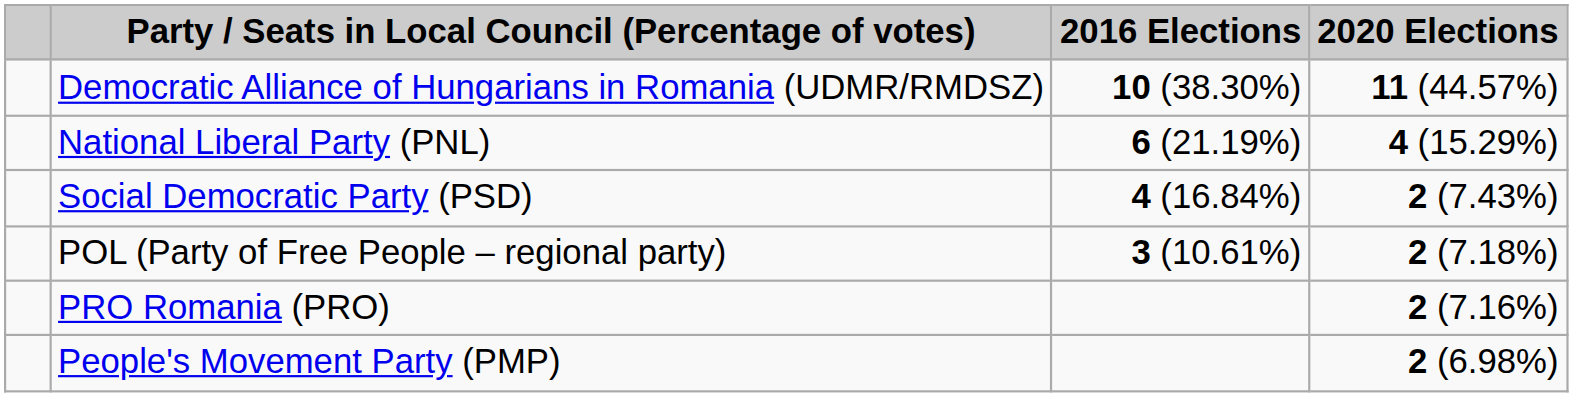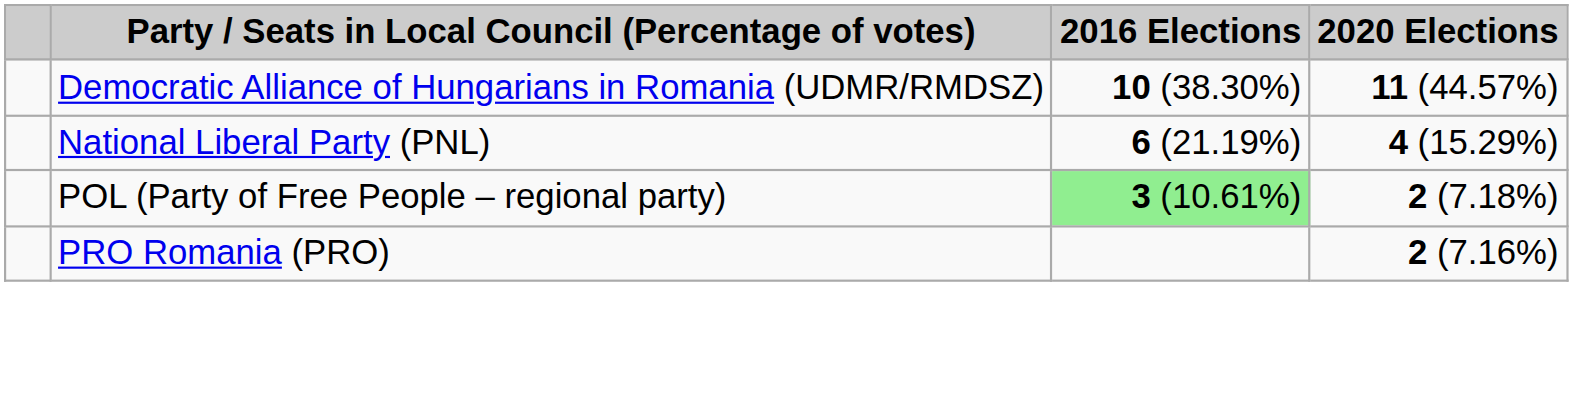 <table class="wikitable">
 <tr>
 <th style="background:#ccc">   </th>
 <th style="background:#ccc">Party / Seats in Local Council (Percentage of votes)</th>
 <th style="background:#ccc">2016 Elections</th>
 <th style="background:#ccc">2020 Elections</th>
 </tr>
 <tr>
 <td>  </td>
 <td><a href='#'>Democratic Alliance of Hungarians in Romania</a> (UDMR/RMDSZ)</td>
 <td style="text-align: right"><strong>10</strong> (38.30%)</td>
 <td style="text-align: right"><strong>11</strong> (44.57%)</td>
 </tr>
 <tr>
 <td></td>
 <td><a href='#'>National Liberal Party</a> (PNL)</td>
 <td style="text-align: right"><strong>6</strong> (21.19%)</td>
 <td style="text-align: right"><strong>4</strong> (15.29%)</td>
 </tr>
 <tr>
 <td></td>
-<td><a href='#'>Social Democratic Party</a> (PSD)</td>
-<td style="text-align: right"><strong>4</strong> (16.84%)</td>
-<td style="text-align: right"><strong>2</strong> (7.43%)</td>
-</tr>
-<tr>
-<td></td>
 <td>POL (Party of Free People – regional party)</td>
-<td style="text-align: right"><strong>3</strong> (10.61%)</td>
+<td style="background: lightgreen; text-align: right"><strong>3</strong> (10.61%)</td>
 <td style="text-align: right"><strong>2</strong> (7.18%)</td>
 </tr>
 <tr>
 <td>  </td>
 <td><a href='#'>PRO Romania</a> (PRO)</td>
 <td></td>
 <td style="text-align: right"><strong>2</strong> (7.16%)</td>
 </tr>
-<tr>
-<td>  </td>
-<td><a href='#'>People's Movement Party</a> (PMP)</td>
-<td></td>
-<td style="text-align: right"><strong>2</strong> (6.98%)</td>
-</tr>
 </table>
